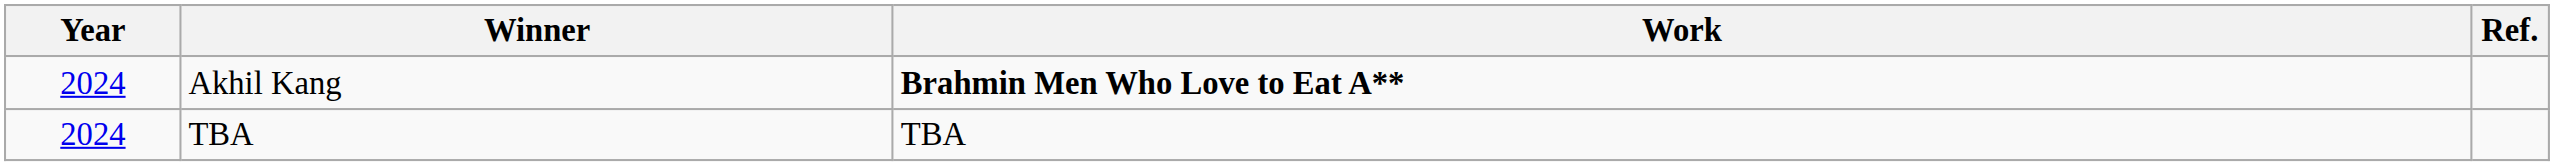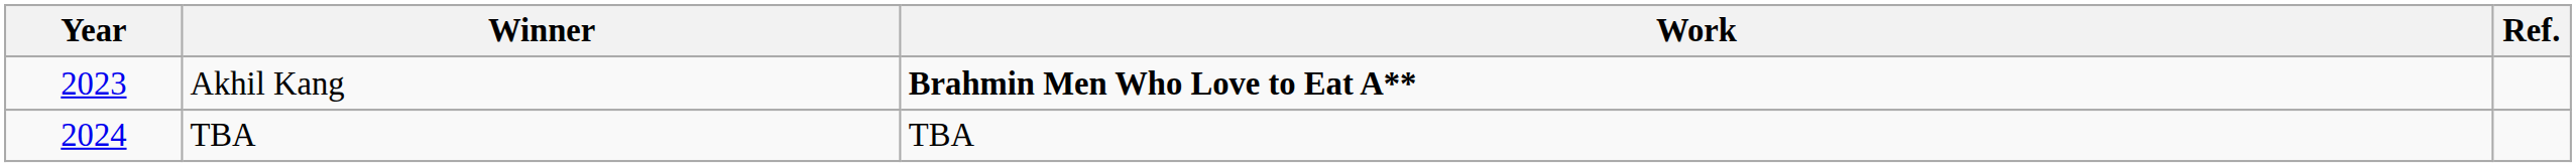 <table class="wikitable sortable">
 <tr>
 <th scope="col" style="width: 6em;">Year</th>
 <th scope="col" style="width: 28em;">Winner</th>
 <th scope="col" style="width: 64em;">Work</th>
 <th scope="col" class="unsortable" style="width: 2em;">Ref.</th>
 </tr>
 <tr style="vertical-align: top;">
-<td align=center><a href='#'>2024</a></td>
+<td align=center><a href='#'>2023</a></td>
 <td>Akhil Kang</td>
 <td><strong>Brahmin Men Who Love to Eat A**</strong></td>
 <td align=center></td>
 </tr>
 <tr style="vertical-align: top;">
 <td align=center><a href='#'>2024</a></td>
 <td>TBA</td>
 <td>TBA</td>
 <td align=center></td>
 </tr>
 </table>
